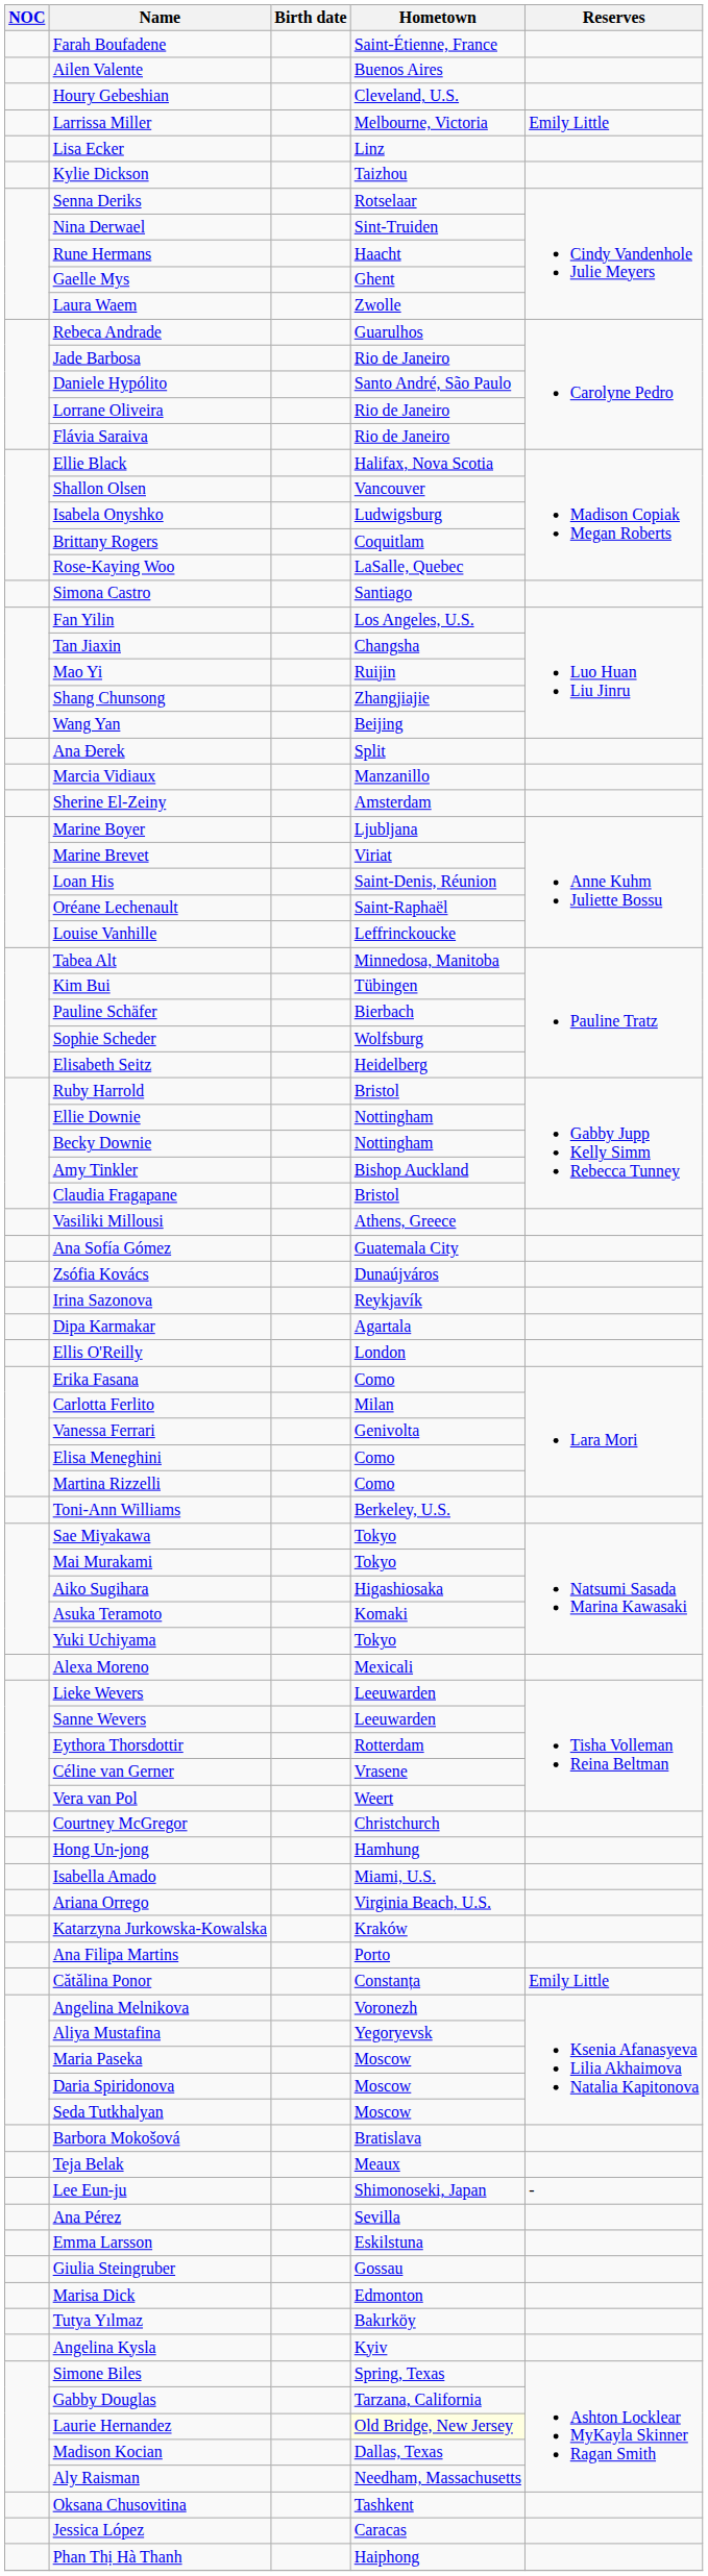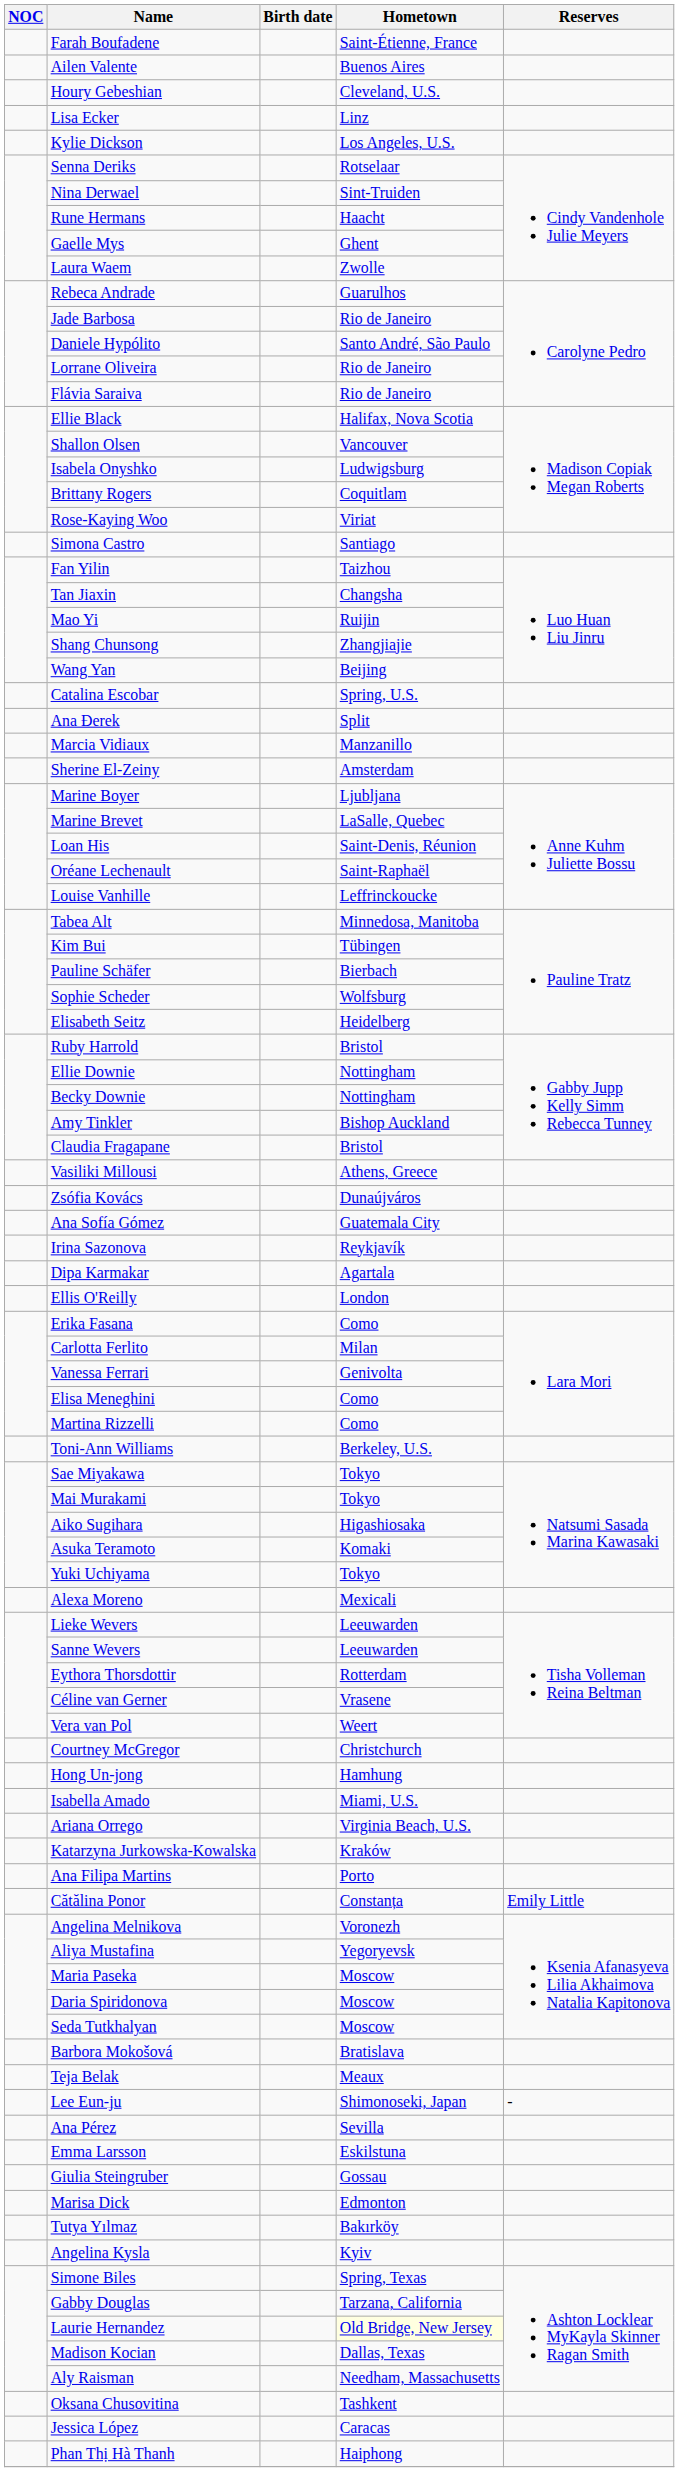 <table class="wikitable sortable">
 <tr>
 <th><a href='#'>NOC</a></th>
 <th>Name</th>
 <th>Birth date</th>
 <th>Hometown</th>
 <th>Reserves</th>
 </tr>
 <tr>
 <td></td>
 <td><a href='#'>Farah Boufadene</a></td>
 <td></td>
 <td><a href='#'>Saint-Étienne, France</a></td>
 <td></td>
 </tr>
 <tr>
 <td></td>
 <td><a href='#'>Ailen Valente</a></td>
 <td></td>
 <td><a href='#'>Buenos Aires</a></td>
 <td></td>
 </tr>
 <tr>
 <td></td>
 <td><a href='#'>Houry Gebeshian</a></td>
 <td></td>
 <td><a href='#'>Cleveland, U.S.</a></td>
 <td></td>
 </tr>
 <tr>
 <td></td>
-<td><a href='#'>Larrissa Miller</a></td>
-<td></td>
-<td><a href='#'>Melbourne, Victoria</a></td>
-<td><a href='#'>Emily Little</a></td>
-</tr>
-<tr>
-<td></td>
 <td><a href='#'>Lisa Ecker</a></td>
 <td></td>
 <td><a href='#'>Linz</a></td>
 <td></td>
 </tr>
 <tr>
 <td></td>
 <td><a href='#'>Kylie Dickson</a></td>
 <td></td>
-<td><a href='#'>Taizhou</a></td>
+<td><a href='#'>Los Angeles, U.S.</a></td>
 <td></td>
 </tr>
 <tr>
 <td rowspan="5"></td>
 <td><a href='#'>Senna Deriks</a></td>
 <td></td>
 <td><a href='#'>Rotselaar</a></td>
 <td rowspan="5"><br><ul><li><a href='#'>Cindy Vandenhole</a></li><li><a href='#'>Julie Meyers</a></li></ul></td>
 </tr>
 <tr>
 <td><a href='#'>Nina Derwael</a></td>
 <td></td>
 <td><a href='#'>Sint-Truiden</a></td>
 </tr>
 <tr>
 <td><a href='#'>Rune Hermans</a></td>
 <td></td>
 <td><a href='#'>Haacht</a></td>
 </tr>
 <tr>
 <td><a href='#'>Gaelle Mys</a></td>
 <td></td>
 <td><a href='#'>Ghent</a></td>
 </tr>
 <tr>
 <td><a href='#'>Laura Waem</a></td>
 <td></td>
 <td><a href='#'>Zwolle</a></td>
 </tr>
 <tr>
 <td rowspan="5"></td>
 <td><a href='#'>Rebeca Andrade</a></td>
 <td></td>
 <td><a href='#'>Guarulhos</a></td>
 <td rowspan="5"><br><ul><li><a href='#'>Carolyne Pedro</a></li></ul></td>
 </tr>
 <tr>
 <td><a href='#'>Jade Barbosa</a></td>
 <td></td>
 <td><a href='#'>Rio de Janeiro</a></td>
 </tr>
 <tr>
 <td><a href='#'>Daniele Hypólito</a></td>
 <td></td>
 <td><a href='#'>Santo André, São Paulo</a></td>
 </tr>
 <tr>
 <td><a href='#'>Lorrane Oliveira</a></td>
 <td></td>
 <td><a href='#'>Rio de Janeiro</a></td>
 </tr>
 <tr>
 <td><a href='#'>Flávia Saraiva</a></td>
 <td></td>
 <td><a href='#'>Rio de Janeiro</a></td>
 </tr>
 <tr>
 <td rowspan="5"></td>
 <td><a href='#'>Ellie Black</a></td>
 <td></td>
 <td><a href='#'>Halifax, Nova Scotia</a></td>
 <td rowspan="5"><br><ul><li><a href='#'>Madison Copiak</a></li><li><a href='#'>Megan Roberts</a></li></ul></td>
 </tr>
 <tr>
 <td><a href='#'>Shallon Olsen</a></td>
 <td></td>
 <td><a href='#'>Vancouver</a></td>
 </tr>
 <tr>
 <td><a href='#'>Isabela Onyshko</a></td>
 <td></td>
 <td><a href='#'>Ludwigsburg</a></td>
 </tr>
 <tr>
 <td><a href='#'>Brittany Rogers</a></td>
 <td></td>
 <td><a href='#'>Coquitlam</a></td>
 </tr>
 <tr>
 <td><a href='#'>Rose-Kaying Woo</a></td>
 <td></td>
-<td><a href='#'>LaSalle, Quebec</a></td>
+<td><a href='#'>Viriat</a></td>
 </tr>
 <tr>
 <td></td>
 <td><a href='#'>Simona Castro</a></td>
 <td></td>
 <td><a href='#'>Santiago</a></td>
 <td></td>
 </tr>
 <tr>
 <td rowspan="5"></td>
 <td><a href='#'>Fan Yilin</a></td>
 <td></td>
-<td><a href='#'>Los Angeles, U.S.</a></td>
+<td><a href='#'>Taizhou</a></td>
 <td rowspan="5"><br><ul><li><a href='#'>Luo Huan</a></li><li><a href='#'>Liu Jinru</a></li></ul></td>
 </tr>
 <tr>
 <td><a href='#'>Tan Jiaxin</a></td>
 <td></td>
 <td><a href='#'>Changsha</a></td>
 </tr>
 <tr>
 <td><a href='#'>Mao Yi</a></td>
 <td></td>
 <td><a href='#'>Ruijin</a></td>
 </tr>
 <tr>
 <td><a href='#'>Shang Chunsong</a></td>
 <td></td>
 <td><a href='#'>Zhangjiajie</a></td>
 </tr>
 <tr>
 <td><a href='#'>Wang Yan</a></td>
 <td></td>
 <td><a href='#'>Beijing</a></td>
+</tr>
+<tr>
+<td></td>
+<td><a href='#'>Catalina Escobar</a></td>
+<td></td>
+<td><a href='#'>Spring, U.S.</a></td>
+<td></td>
 </tr>
 <tr>
 <td></td>
 <td><a href='#'>Ana Đerek</a></td>
 <td></td>
 <td><a href='#'>Split</a></td>
 <td></td>
 </tr>
 <tr>
 <td></td>
 <td><a href='#'>Marcia Vidiaux</a></td>
 <td></td>
 <td><a href='#'>Manzanillo</a></td>
 <td></td>
 </tr>
 <tr>
 <td></td>
 <td><a href='#'>Sherine El-Zeiny</a></td>
 <td></td>
 <td><a href='#'>Amsterdam</a></td>
 <td></td>
 </tr>
 <tr>
 <td rowspan="5"></td>
 <td><a href='#'>Marine Boyer</a></td>
 <td></td>
 <td><a href='#'>Ljubljana</a></td>
 <td rowspan="5"><br><ul><li><a href='#'>Anne Kuhm</a></li><li><a href='#'>Juliette Bossu</a></li></ul></td>
 </tr>
 <tr>
 <td><a href='#'>Marine Brevet</a></td>
 <td></td>
-<td><a href='#'>Viriat</a></td>
+<td><a href='#'>LaSalle, Quebec</a></td>
 </tr>
 <tr>
 <td><a href='#'>Loan His</a></td>
 <td></td>
 <td><a href='#'>Saint-Denis, Réunion</a></td>
 </tr>
 <tr>
 <td><a href='#'>Oréane Lechenault</a></td>
 <td></td>
 <td><a href='#'>Saint-Raphaël</a></td>
 </tr>
 <tr>
 <td><a href='#'>Louise Vanhille</a></td>
 <td></td>
 <td><a href='#'>Leffrinckoucke</a></td>
 </tr>
 <tr>
 <td rowspan="5"></td>
 <td><a href='#'>Tabea Alt</a></td>
 <td></td>
 <td><a href='#'>Minnedosa, Manitoba</a></td>
 <td rowspan="5"><br><ul><li><a href='#'>Pauline Tratz</a></li></ul></td>
 </tr>
 <tr>
 <td><a href='#'>Kim Bui</a></td>
 <td></td>
 <td><a href='#'>Tübingen</a></td>
 </tr>
 <tr>
 <td><a href='#'>Pauline Schäfer</a></td>
 <td></td>
 <td><a href='#'>Bierbach</a></td>
 </tr>
 <tr>
 <td><a href='#'>Sophie Scheder</a></td>
 <td></td>
 <td><a href='#'>Wolfsburg</a></td>
 </tr>
 <tr>
 <td><a href='#'>Elisabeth Seitz</a></td>
 <td></td>
 <td><a href='#'>Heidelberg</a></td>
 </tr>
 <tr>
 <td rowspan="5"></td>
 <td><a href='#'>Ruby Harrold</a></td>
 <td></td>
 <td><a href='#'>Bristol</a></td>
 <td rowspan="5"><br><ul><li><a href='#'>Gabby Jupp</a></li><li><a href='#'>Kelly Simm</a></li><li><a href='#'>Rebecca Tunney</a></li></ul></td>
 </tr>
 <tr>
 <td><a href='#'>Ellie Downie</a></td>
 <td></td>
 <td><a href='#'>Nottingham</a></td>
 </tr>
 <tr>
 <td><a href='#'>Becky Downie</a></td>
 <td></td>
 <td><a href='#'>Nottingham</a></td>
 </tr>
 <tr>
 <td><a href='#'>Amy Tinkler</a></td>
 <td></td>
 <td><a href='#'>Bishop Auckland</a></td>
 </tr>
 <tr>
 <td><a href='#'>Claudia Fragapane</a></td>
 <td></td>
 <td><a href='#'>Bristol</a></td>
 </tr>
 <tr>
 <td></td>
 <td><a href='#'>Vasiliki Millousi</a></td>
 <td></td>
 <td><a href='#'>Athens, Greece</a></td>
 <td></td>
 </tr>
 <tr>
 <td></td>
-<td><a href='#'>Ana Sofía Gómez</a></td>
+<td><a href='#'>Zsófia Kovács</a></td>
 <td></td>
-<td><a href='#'>Guatemala City</a></td>
+<td><a href='#'>Dunaújváros</a></td>
 <td></td>
 </tr>
 <tr>
 <td></td>
-<td><a href='#'>Zsófia Kovács</a></td>
+<td><a href='#'>Ana Sofía Gómez</a></td>
 <td></td>
-<td><a href='#'>Dunaújváros</a></td>
+<td><a href='#'>Guatemala City</a></td>
 <td></td>
 </tr>
 <tr>
 <td></td>
 <td><a href='#'>Irina Sazonova</a></td>
 <td></td>
 <td><a href='#'>Reykjavík</a></td>
 <td></td>
 </tr>
 <tr>
 <td></td>
 <td><a href='#'>Dipa Karmakar</a></td>
 <td></td>
 <td><a href='#'>Agartala</a></td>
 <td></td>
 </tr>
 <tr>
 <td></td>
 <td><a href='#'>Ellis O'Reilly</a></td>
 <td></td>
 <td><a href='#'>London</a></td>
 <td></td>
 </tr>
 <tr>
 <td rowspan="5"></td>
 <td><a href='#'>Erika Fasana</a></td>
 <td></td>
 <td><a href='#'>Como</a></td>
 <td rowspan="5"><br><ul><li><a href='#'>Lara Mori</a></li></ul></td>
 </tr>
 <tr>
 <td><a href='#'>Carlotta Ferlito</a></td>
 <td></td>
 <td><a href='#'>Milan</a></td>
 </tr>
 <tr>
 <td><a href='#'>Vanessa Ferrari</a></td>
 <td></td>
 <td><a href='#'>Genivolta</a></td>
 </tr>
 <tr>
 <td><a href='#'>Elisa Meneghini</a></td>
 <td></td>
 <td><a href='#'>Como</a></td>
 </tr>
 <tr>
 <td><a href='#'>Martina Rizzelli</a></td>
 <td></td>
 <td><a href='#'>Como</a></td>
 </tr>
 <tr>
 <td></td>
 <td><a href='#'>Toni-Ann Williams</a></td>
 <td></td>
 <td><a href='#'>Berkeley, U.S.</a></td>
 <td></td>
 </tr>
 <tr>
 <td rowspan="5"></td>
 <td><a href='#'>Sae Miyakawa</a></td>
 <td></td>
 <td><a href='#'>Tokyo</a></td>
 <td rowspan="5"><br><ul><li><a href='#'>Natsumi Sasada</a></li><li><a href='#'>Marina Kawasaki</a></li></ul></td>
 </tr>
 <tr>
 <td><a href='#'>Mai Murakami</a></td>
 <td></td>
 <td><a href='#'>Tokyo</a></td>
 </tr>
 <tr>
 <td><a href='#'>Aiko Sugihara</a></td>
 <td></td>
 <td><a href='#'>Higashiosaka</a></td>
 </tr>
 <tr>
 <td><a href='#'>Asuka Teramoto</a></td>
 <td></td>
 <td><a href='#'>Komaki</a></td>
 </tr>
 <tr>
 <td><a href='#'>Yuki Uchiyama</a></td>
 <td></td>
 <td><a href='#'>Tokyo</a></td>
 </tr>
 <tr>
 <td></td>
 <td><a href='#'>Alexa Moreno</a></td>
 <td></td>
 <td><a href='#'>Mexicali</a></td>
 <td></td>
 </tr>
 <tr>
 <td rowspan="5"></td>
 <td><a href='#'>Lieke Wevers</a></td>
 <td></td>
 <td><a href='#'>Leeuwarden</a></td>
 <td rowspan="5"><br><ul><li><a href='#'>Tisha Volleman</a></li><li><a href='#'>Reina Beltman</a></li></ul></td>
 </tr>
 <tr>
 <td><a href='#'>Sanne Wevers</a></td>
 <td></td>
 <td><a href='#'>Leeuwarden</a></td>
 </tr>
 <tr>
 <td><a href='#'>Eythora Thorsdottir</a></td>
 <td></td>
 <td><a href='#'>Rotterdam</a></td>
 </tr>
 <tr>
 <td><a href='#'>Céline van Gerner</a></td>
 <td></td>
 <td><a href='#'>Vrasene</a></td>
 </tr>
 <tr>
 <td><a href='#'>Vera van Pol</a></td>
 <td></td>
 <td><a href='#'>Weert</a></td>
 </tr>
 <tr>
 <td></td>
 <td><a href='#'>Courtney McGregor</a></td>
 <td></td>
 <td><a href='#'>Christchurch</a></td>
 <td></td>
 </tr>
 <tr>
 <td></td>
 <td><a href='#'>Hong Un-jong</a></td>
 <td></td>
 <td><a href='#'>Hamhung</a></td>
 <td></td>
 </tr>
 <tr>
 <td></td>
 <td><a href='#'>Isabella Amado</a></td>
 <td></td>
 <td><a href='#'>Miami, U.S.</a></td>
 <td></td>
 </tr>
 <tr>
 <td></td>
 <td><a href='#'>Ariana Orrego</a></td>
 <td></td>
 <td><a href='#'>Virginia Beach, U.S.</a></td>
 <td></td>
 </tr>
 <tr>
 <td></td>
 <td><a href='#'>Katarzyna Jurkowska-Kowalska</a></td>
 <td></td>
 <td><a href='#'>Kraków</a></td>
 <td></td>
 </tr>
 <tr>
 <td></td>
 <td><a href='#'>Ana Filipa Martins</a></td>
 <td></td>
 <td><a href='#'>Porto</a></td>
 <td></td>
 </tr>
 <tr>
 <td></td>
 <td><a href='#'>Cătălina Ponor</a></td>
 <td></td>
 <td><a href='#'>Constanța</a></td>
 <td><a href='#'>Emily Little</a></td>
 </tr>
 <tr>
 <td rowspan="5"></td>
 <td><a href='#'>Angelina Melnikova</a></td>
 <td></td>
 <td><a href='#'>Voronezh</a></td>
 <td rowspan="5"><br><ul><li><a href='#'>Ksenia Afanasyeva</a></li><li><a href='#'>Lilia Akhaimova</a></li><li><a href='#'>Natalia Kapitonova</a></li></ul></td>
 </tr>
 <tr>
 <td><a href='#'>Aliya Mustafina</a></td>
 <td></td>
 <td><a href='#'>Yegoryevsk</a></td>
 </tr>
 <tr>
 <td><a href='#'>Maria Paseka</a></td>
 <td></td>
 <td><a href='#'>Moscow</a></td>
 </tr>
 <tr>
 <td><a href='#'>Daria Spiridonova</a></td>
 <td></td>
 <td><a href='#'>Moscow</a></td>
 </tr>
 <tr>
 <td><a href='#'>Seda Tutkhalyan</a></td>
 <td></td>
 <td><a href='#'>Moscow</a></td>
 </tr>
 <tr>
 <td></td>
 <td><a href='#'>Barbora Mokošová</a></td>
 <td></td>
 <td><a href='#'>Bratislava</a></td>
 <td></td>
 </tr>
 <tr>
 <td></td>
 <td><a href='#'>Teja Belak</a></td>
 <td></td>
 <td><a href='#'>Meaux</a></td>
 <td></td>
 </tr>
 <tr>
 <td></td>
 <td><a href='#'>Lee Eun-ju</a></td>
 <td></td>
 <td><a href='#'>Shimonoseki, Japan</a></td>
 <td>-</td>
 </tr>
 <tr>
 <td></td>
 <td><a href='#'>Ana Pérez</a></td>
 <td></td>
 <td><a href='#'>Sevilla</a></td>
 <td></td>
 </tr>
 <tr>
 <td></td>
 <td><a href='#'>Emma Larsson</a></td>
 <td></td>
 <td><a href='#'>Eskilstuna</a></td>
 <td></td>
 </tr>
 <tr>
 <td></td>
 <td><a href='#'>Giulia Steingruber</a></td>
 <td></td>
 <td><a href='#'>Gossau</a></td>
 <td></td>
 </tr>
 <tr>
 <td></td>
 <td><a href='#'>Marisa Dick</a></td>
 <td></td>
 <td><a href='#'>Edmonton</a></td>
 <td></td>
 </tr>
 <tr>
 <td></td>
 <td><a href='#'>Tutya Yılmaz</a></td>
 <td></td>
 <td><a href='#'>Bakırköy</a></td>
 <td></td>
 </tr>
 <tr>
 <td></td>
 <td><a href='#'>Angelina Kysla</a></td>
 <td></td>
 <td><a href='#'>Kyiv</a></td>
 <td></td>
 </tr>
 <tr>
 <td rowspan="5"></td>
 <td><a href='#'>Simone Biles</a></td>
 <td></td>
 <td><a href='#'>Spring, Texas</a></td>
 <td rowspan="5"><br><ul><li><a href='#'>Ashton Locklear</a></li><li><a href='#'>MyKayla Skinner</a></li><li><a href='#'>Ragan Smith</a></li></ul></td>
 </tr>
 <tr>
 <td><a href='#'>Gabby Douglas</a></td>
 <td></td>
 <td><a href='#'>Tarzana, California</a></td>
 </tr>
 <tr>
 <td><a href='#'>Laurie Hernandez</a></td>
 <td></td>
 <td style="background: lightyellow;"><a href='#'>Old Bridge, New Jersey</a></td>
 </tr>
 <tr>
 <td><a href='#'>Madison Kocian</a></td>
 <td></td>
 <td><a href='#'>Dallas, Texas</a></td>
 </tr>
 <tr>
 <td><a href='#'>Aly Raisman</a></td>
 <td></td>
 <td><a href='#'>Needham, Massachusetts</a></td>
 </tr>
 <tr>
 <td></td>
 <td><a href='#'>Oksana Chusovitina</a></td>
 <td></td>
 <td><a href='#'>Tashkent</a></td>
 <td></td>
 </tr>
 <tr>
 <td></td>
 <td><a href='#'>Jessica López</a></td>
 <td></td>
 <td><a href='#'>Caracas</a></td>
 <td></td>
 </tr>
 <tr>
 <td></td>
 <td><a href='#'>Phan Thị Hà Thanh</a></td>
 <td></td>
 <td><a href='#'>Haiphong</a></td>
 <td></td>
 </tr>
 <tr>
 </tr>
 </table>
